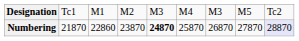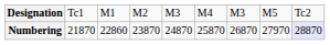 <table class="wikitable">
 <tr>
 <th>Designation</th>
 <td>Tc1</td>
 <td>M1</td>
 <td>M2</td>
 <td>M3</td>
 <td>M4</td>
 <td>M3</td>
 <td>M5</td>
 <td>Tc2</td>
 </tr>
 <tr>
 <th>Numbering</th>
 <td>21870</td>
 <td>22860</td>
 <td>23870</td>
-<td><strong>24870</strong></td>
+<td>24870</td>
 <td>25870</td>
 <td>26870</td>
-<td>27870</td>
+<td>27970</td>
 <td style="background: lavender;">28870</td>
 </tr>
 </table>
